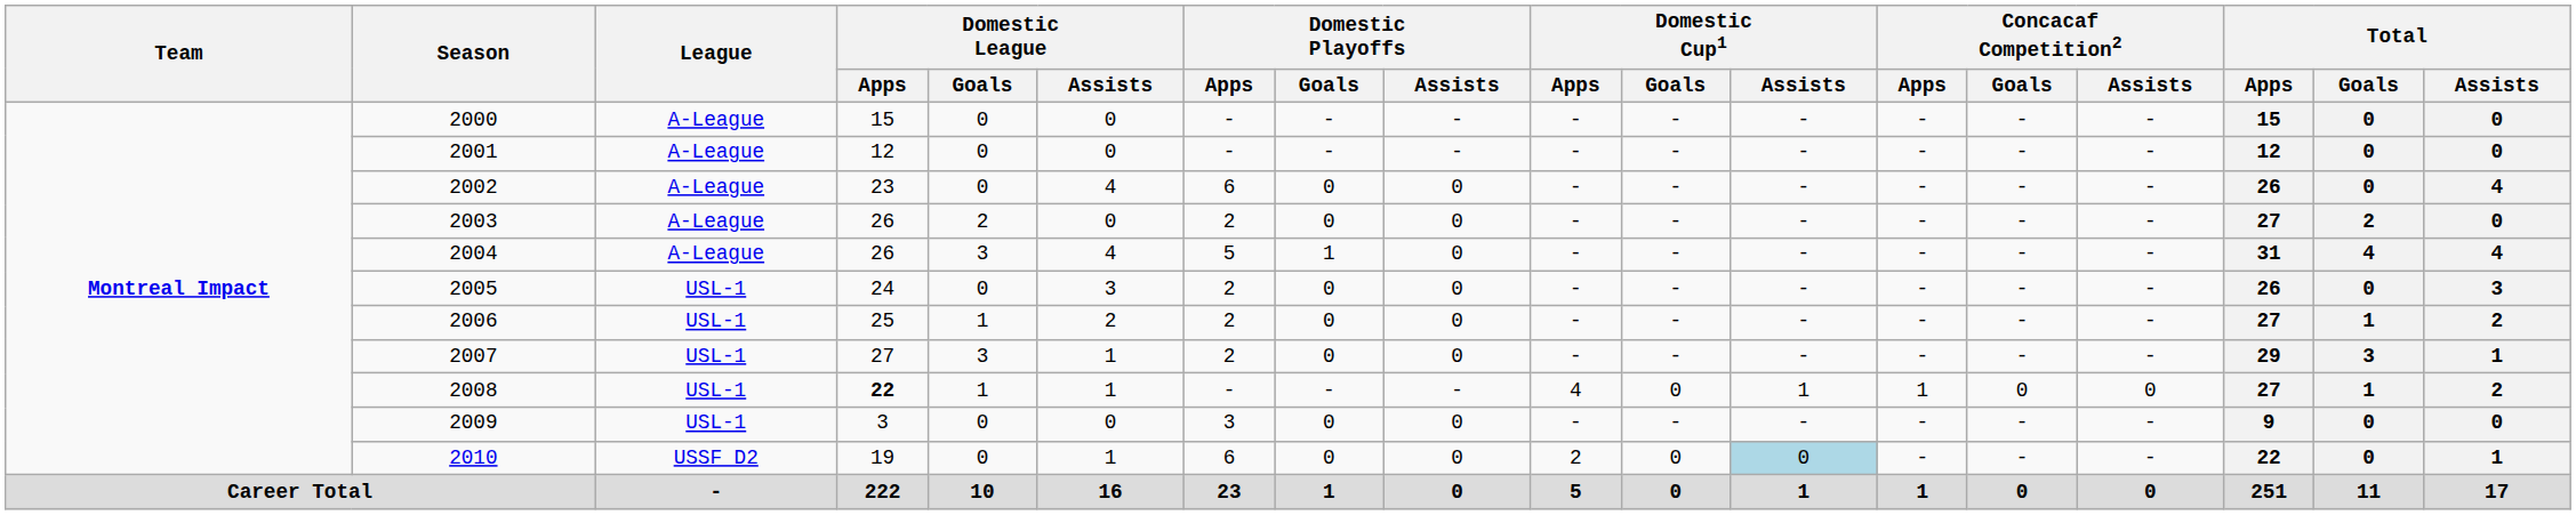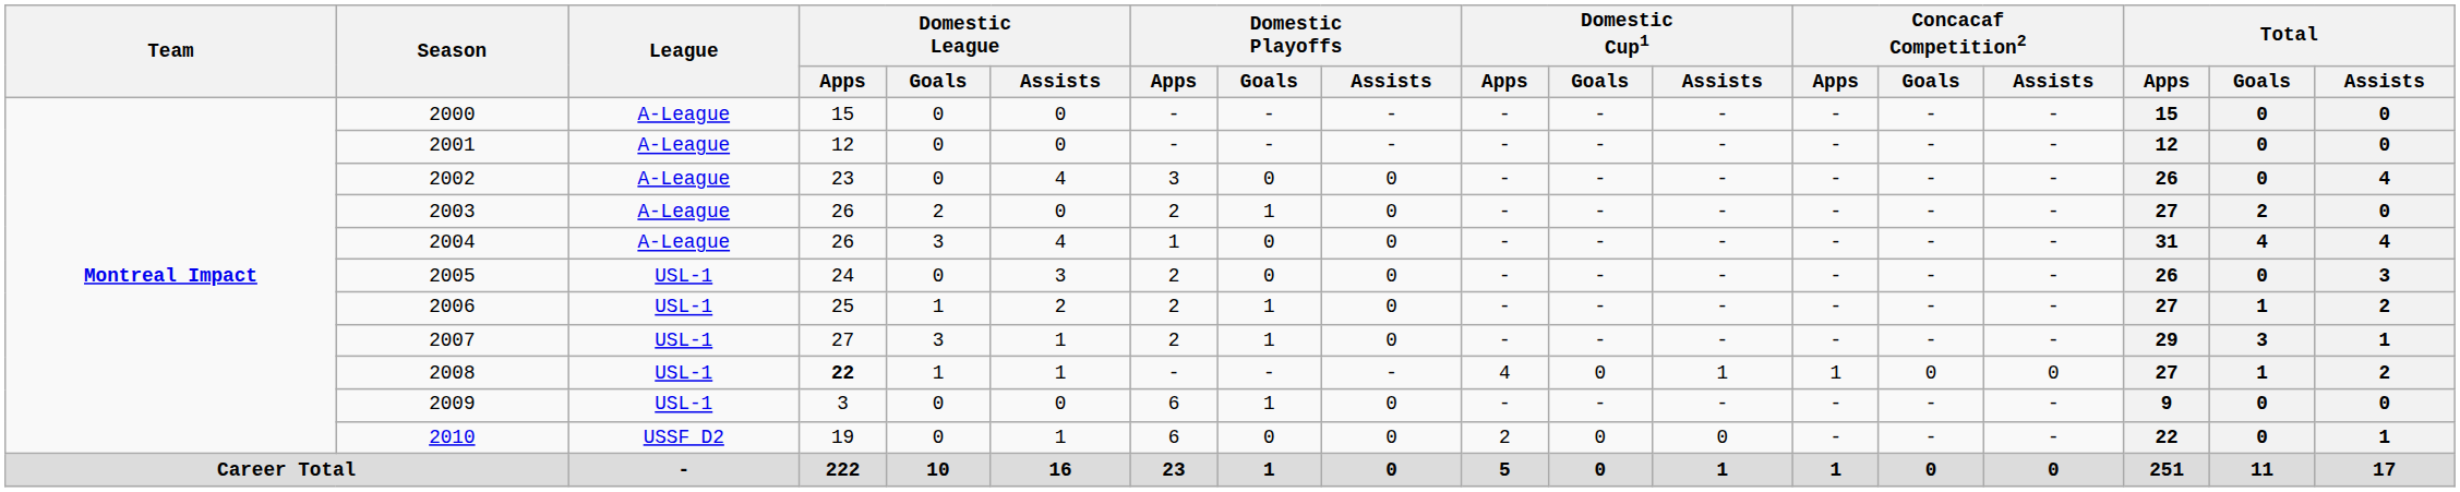 <table class="wikitable" style="font-size:90%; width:75%;">
 <tr>
 <th rowspan="2" style="width:10%;"><strong>Team</strong></th>
 <th rowspan="2" style="width:7%;"><strong>Season</strong></th>
 <th rowspan="2" style="width:7%;"><strong>League</strong></th>
 <th colspan="3" style="width:10%;">Domestic<br>League</th>
 <th colspan="3" style="width:10%;">Domestic<br>Playoffs</th>
 <th colspan="3" style="width:10%;">Domestic<br>Cup<sup>1</sup></th>
 <th colspan="3" style="width:10%;">Concacaf<br>Competition<sup>2</sup></th>
 <th colspan="3" style="width:10%;">Total</th>
 </tr>
 <tr>
 <th align=center><strong>Apps</strong></th>
 <th align=center><strong>Goals</strong></th>
 <th align=center><strong>Assists</strong></th>
 <th align=center><strong>Apps</strong></th>
 <th align=center><strong>Goals</strong></th>
 <th align=center><strong>Assists</strong></th>
 <th align=center><strong>Apps</strong></th>
 <th align=center><strong>Goals</strong></th>
 <th align=center><strong>Assists</strong></th>
 <th align=center><strong>Apps</strong></th>
 <th align=center><strong>Goals</strong></th>
 <th align=center><strong>Assists</strong></th>
 <th align=center><strong>Apps</strong></th>
 <th align=center><strong>Goals</strong></th>
 <th align=center><strong>Assists</strong></th>
 </tr>
 <tr>
 <td rowspan="11" style="text-align:center;"><strong><a href='#'>Montreal Impact</a></strong></td>
 <td align=center>2000</td>
 <td align=center><a href='#'>A-League</a></td>
 <td align=center>15</td>
 <td align=center>0</td>
 <td align=center>0</td>
 <td align=center>-</td>
 <td align=center>-</td>
 <td align=center>-</td>
 <td align=center>-</td>
 <td align=center>-</td>
 <td align=center>-</td>
 <td align=center>-</td>
 <td align=center>-</td>
 <td align=center>-</td>
 <th align=center><strong>15</strong></th>
 <th align=center><strong>0</strong></th>
 <th align=center><strong>0</strong></th>
 </tr>
 <tr>
 <td align=center>2001</td>
 <td align=center><a href='#'>A-League</a></td>
 <td align=center>12</td>
 <td align=center>0</td>
 <td align=center>0</td>
 <td align=center>-</td>
 <td align=center>-</td>
 <td align=center>-</td>
 <td align=center>-</td>
 <td align=center>-</td>
 <td align=center>-</td>
 <td align=center>-</td>
 <td align=center>-</td>
 <td align=center>-</td>
 <th align=center><strong>12</strong></th>
 <th align=center><strong>0</strong></th>
 <th align=center><strong>0</strong></th>
 </tr>
 <tr>
 <td align=center>2002</td>
 <td align=center><a href='#'>A-League</a></td>
 <td align=center>23</td>
 <td align=center>0</td>
 <td align=center>4</td>
-<td align=center>6</td>
+<td align=center>3</td>
 <td align=center>0</td>
 <td align=center>0</td>
 <td align=center>-</td>
 <td align=center>-</td>
 <td align=center>-</td>
 <td align=center>-</td>
 <td align=center>-</td>
 <td align=center>-</td>
 <th align=center><strong>26</strong></th>
 <th align=center><strong>0</strong></th>
 <th align=center><strong>4</strong></th>
 </tr>
 <tr>
 <td align=center>2003</td>
 <td align=center><a href='#'>A-League</a></td>
 <td align=center>26</td>
 <td align=center>2</td>
 <td align=center>0</td>
 <td align=center>2</td>
-<td align=center>0</td>
+<td align=center>1</td>
 <td align=center>0</td>
 <td align=center>-</td>
 <td align=center>-</td>
 <td align=center>-</td>
 <td align=center>-</td>
 <td align=center>-</td>
 <td align=center>-</td>
 <th align=center><strong>27</strong></th>
 <th align=center><strong>2</strong></th>
 <th align=center><strong>0</strong></th>
 </tr>
 <tr>
 <td align=center>2004</td>
 <td align=center><a href='#'>A-League</a></td>
 <td align=center>26</td>
 <td align=center>3</td>
 <td align=center>4</td>
-<td align=center>5</td>
 <td align=center>1</td>
+<td align=center>0</td>
 <td align=center>0</td>
 <td align=center>-</td>
 <td align=center>-</td>
 <td align=center>-</td>
 <td align=center>-</td>
 <td align=center>-</td>
 <td align=center>-</td>
 <th align=center><strong>31</strong></th>
 <th align=center><strong>4</strong></th>
 <th align=center><strong>4</strong></th>
 </tr>
 <tr>
 <td align=center>2005</td>
 <td align=center><a href='#'>USL-1</a></td>
 <td align=center>24</td>
 <td align=center>0</td>
 <td align=center>3</td>
 <td align=center>2</td>
 <td align=center>0</td>
 <td align=center>0</td>
 <td align=center>-</td>
 <td align=center>-</td>
 <td align=center>-</td>
 <td align=center>-</td>
 <td align=center>-</td>
 <td align=center>-</td>
 <th align=center><strong>26</strong></th>
 <th align=center><strong>0</strong></th>
 <th align=center><strong>3</strong></th>
 </tr>
 <tr>
 <td align=center>2006</td>
 <td align=center><a href='#'>USL-1</a></td>
 <td align=center>25</td>
 <td align=center>1</td>
 <td align=center>2</td>
 <td align=center>2</td>
-<td align=center>0</td>
+<td align=center>1</td>
 <td align=center>0</td>
 <td align=center>-</td>
 <td align=center>-</td>
 <td align=center>-</td>
 <td align=center>-</td>
 <td align=center>-</td>
 <td align=center>-</td>
 <th align=center><strong>27</strong></th>
 <th align=center><strong>1</strong></th>
 <th align=center><strong>2</strong></th>
 </tr>
 <tr>
 <td align=center>2007</td>
 <td align=center><a href='#'>USL-1</a></td>
 <td align=center>27</td>
 <td align=center>3</td>
 <td align=center>1</td>
 <td align=center>2</td>
-<td align=center>0</td>
+<td align=center>1</td>
 <td align=center>0</td>
 <td align=center>-</td>
 <td align=center>-</td>
 <td align=center>-</td>
 <td align=center>-</td>
 <td align=center>-</td>
 <td align=center>-</td>
 <th align=center><strong>29</strong></th>
 <th align=center><strong>3</strong></th>
 <th align=center><strong>1</strong></th>
 </tr>
 <tr>
 <td align=center>2008</td>
 <td align=center><a href='#'>USL-1</a></td>
 <td align=center><strong>22</strong></td>
 <td align=center>1</td>
 <td align=center>1</td>
 <td align=center>-</td>
 <td align=center>-</td>
 <td align=center>-</td>
 <td align=center>4</td>
 <td align=center>0</td>
 <td align=center>1</td>
 <td align=center>1</td>
 <td align=center>0</td>
 <td align=center>0</td>
 <th align=center><strong>27</strong></th>
 <th align=center><strong>1</strong></th>
 <th align=center><strong>2</strong></th>
 </tr>
 <tr>
 <td align=center>2009</td>
 <td align=center><a href='#'>USL-1</a></td>
 <td align=center>3</td>
 <td align=center>0</td>
 <td align=center>0</td>
-<td align=center>3</td>
-<td align=center>0</td>
+<td align=center>6</td>
+<td align=center>1</td>
 <td align=center>0</td>
 <td align=center>-</td>
 <td align=center>-</td>
 <td align=center>-</td>
 <td align=center>-</td>
 <td align=center>-</td>
 <td align=center>-</td>
 <th align=center><strong>9</strong></th>
 <th align=center><strong>0</strong></th>
 <th align=center><strong>0</strong></th>
 </tr>
 <tr>
 <td align=center><a href='#'>2010</a></td>
 <td align=center><a href='#'>USSF D2</a></td>
 <td align=center>19</td>
 <td align=center>0</td>
 <td align=center>1</td>
 <td align=center>6</td>
 <td align=center>0</td>
 <td align=center>0</td>
 <td align=center>2</td>
 <td align=center>0</td>
-<td align=center style="background: lightblue;">0</td>
+<td align=center>0</td>
 <td align=center>-</td>
 <td align=center>-</td>
 <td align=center>-</td>
 <th align=center><strong>22</strong></th>
 <th align=center><strong>0</strong></th>
 <th align=center><strong>1</strong></th>
 </tr>
 <tr>
 <th style="background: #DCDCDC" colspan="2"><strong>Career Total</strong></th>
 <th style="background:#dcdcdc; text-align:center;"><strong>-</strong></th>
 <th style="background:#dcdcdc; text-align:center;"><strong>222</strong></th>
 <th style="background:#dcdcdc; text-align:center;"><strong>10</strong></th>
 <th style="background:#dcdcdc; text-align:center;"><strong>16</strong></th>
 <th style="background:#dcdcdc; text-align:center;"><strong>23</strong></th>
 <th style="background:#dcdcdc; text-align:center;"><strong>1</strong></th>
 <th style="background:#dcdcdc; text-align:center;"><strong>0</strong></th>
 <th style="background:#dcdcdc; text-align:center;"><strong>5</strong></th>
 <th style="background:#dcdcdc; text-align:center;"><strong>0</strong></th>
 <th style="background:#dcdcdc; text-align:center;"><strong>1</strong></th>
 <th style="background:#dcdcdc; text-align:center;"><strong>1</strong></th>
 <th style="background:#dcdcdc; text-align:center;"><strong>0</strong></th>
 <th style="background:#dcdcdc; text-align:center;"><strong>0</strong></th>
 <th style="background:#dcdcdc; text-align:center;"><strong>251</strong></th>
 <th style="background:#dcdcdc; text-align:center;"><strong>11</strong></th>
 <th style="background:#dcdcdc; text-align:center;"><strong>17</strong></th>
 </tr>
 </table>
